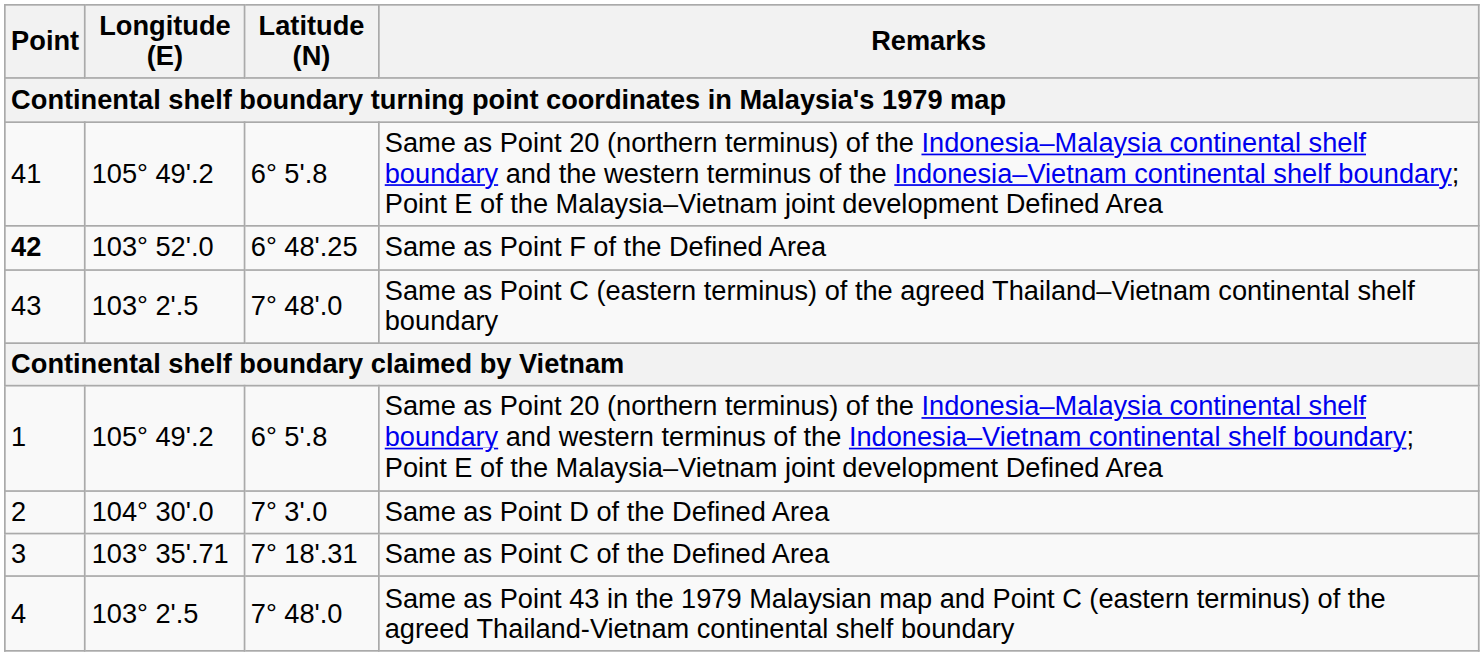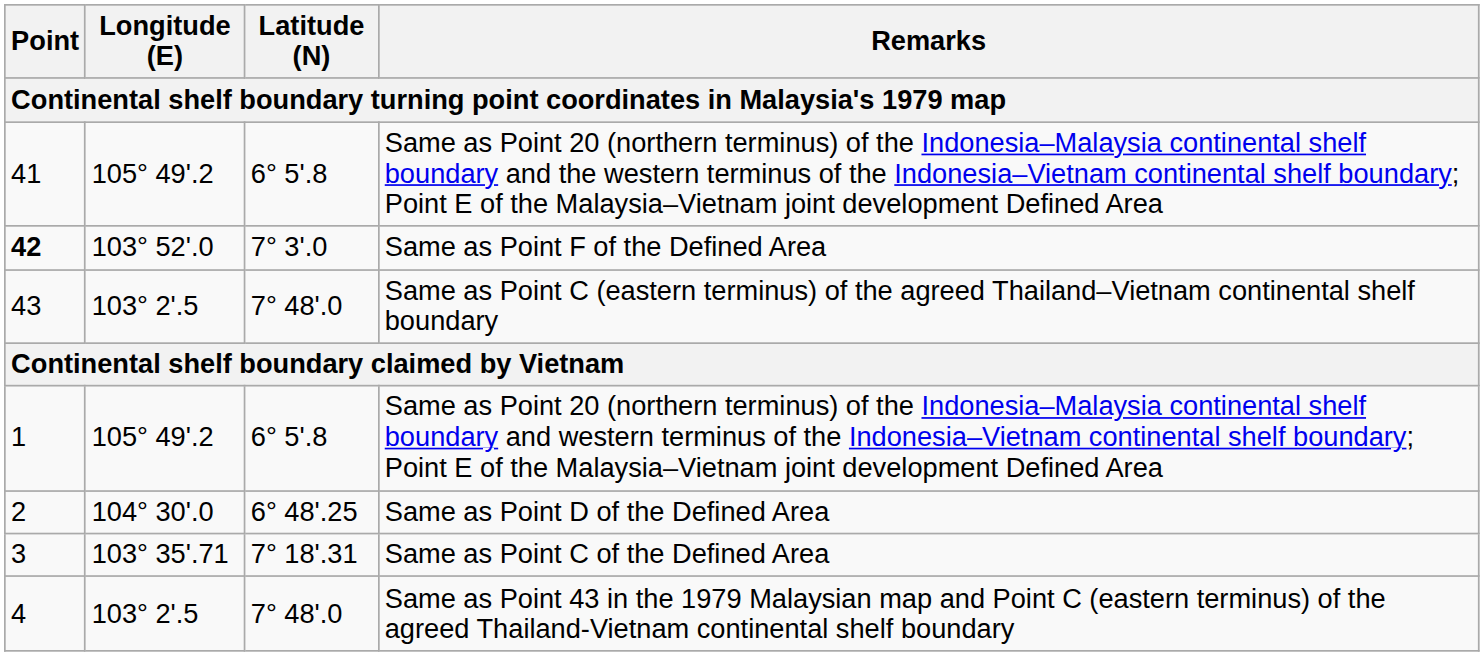 <table class="wikitable">
 <tr>
 <th>Point</th>
 <th>Longitude (E)</th>
 <th>Latitude (N)</th>
 <th>Remarks</th>
 </tr>
 <tr>
 <th colspan="5" style="text-align:left">Continental shelf boundary turning point coordinates in Malaysia's 1979 map</th>
 </tr>
 <tr>
 <td>41</td>
 <td>105° 49'.2</td>
 <td>6° 5'.8</td>
 <td>Same as Point 20 (northern terminus) of the <a href='#'>Indonesia–Malaysia continental shelf boundary</a> and the western terminus of the <a href='#'>Indonesia–Vietnam continental shelf boundary</a>; Point E of the Malaysia–Vietnam joint development Defined Area</td>
 </tr>
 <tr>
 <td><strong>42</strong></td>
 <td>103° 52'.0</td>
-<td>6° 48'.25</td>
+<td>7° 3'.0</td>
 <td>Same as Point F of the Defined Area</td>
 </tr>
 <tr>
 <td>43</td>
 <td>103° 2'.5</td>
 <td>7° 48'.0</td>
 <td>Same as Point C (eastern terminus) of the agreed Thailand–Vietnam continental shelf boundary</td>
 </tr>
 <tr>
 <th colspan="5" style="text-align:left">Continental shelf boundary claimed by Vietnam</th>
 </tr>
 <tr>
 <td>1</td>
 <td>105° 49'.2</td>
 <td>6° 5'.8</td>
 <td>Same as Point 20 (northern terminus) of the <a href='#'>Indonesia–Malaysia continental shelf boundary</a> and western terminus of the <a href='#'>Indonesia–Vietnam continental shelf boundary</a>; Point E of the Malaysia–Vietnam joint development Defined Area</td>
 </tr>
 <tr>
 <td>2</td>
 <td>104° 30'.0</td>
-<td>7° 3'.0</td>
+<td>6° 48'.25</td>
 <td>Same as Point D of the Defined Area</td>
 </tr>
 <tr>
 <td>3</td>
 <td>103° 35'.71</td>
 <td>7° 18'.31</td>
 <td>Same as Point C of the Defined Area</td>
 </tr>
 <tr>
 <td>4</td>
 <td>103° 2'.5</td>
 <td>7° 48'.0</td>
 <td>Same as Point 43 in the 1979 Malaysian map and Point C (eastern terminus) of the agreed Thailand-Vietnam continental shelf boundary</td>
 </tr>
 </table>
